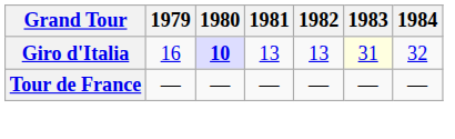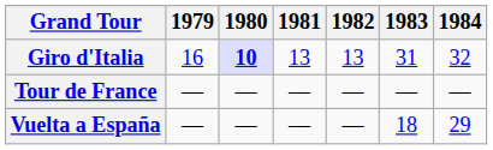 <table class="wikitable plainrowheaders">
 <tr>
 <th scope="col"><a href='#'>Grand Tour</a></th>
 <th scope="col">1979</th>
 <th scope="col">1980</th>
 <th scope="col">1981</th>
 <th scope="col">1982</th>
 <th scope="col">1983</th>
 <th scope="col">1984</th>
 </tr>
 <tr style="text-align:center;">
 <th scope="row"> <a href='#'>Giro d'Italia</a></th>
 <td><a href='#'>16</a></td>
 <td style="background:#ddf;"><strong><a href='#'>10</a></strong></td>
 <td><a href='#'>13</a></td>
 <td><a href='#'>13</a></td>
-<td style="background: lightyellow;"><a href='#'>31</a></td>
+<td><a href='#'>31</a></td>
 <td><a href='#'>32</a></td>
 </tr>
 <tr style="text-align:center;">
 <th scope="row"> <a href='#'>Tour de France</a></th>
 <td>—</td>
 <td>—</td>
 <td>—</td>
 <td>—</td>
 <td>—</td>
 <td>—</td>
 </tr>
+<tr style="text-align:center;">
+<th scope="row"> <a href='#'>Vuelta a España</a></th>
+<td>—</td>
+<td>—</td>
+<td>—</td>
+<td>—</td>
+<td><a href='#'>18</a></td>
+<td><a href='#'>29</a></td>
+</tr>
 </table>
